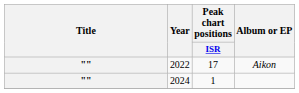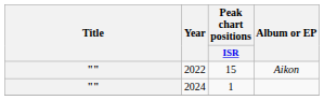 <table class="wikitable plainrowheaders" style="text-align:center;">
 <tr>
 <th rowspan="2" style="width:16em;">Title</th>
 <th rowspan="2" style="width:1em;">Year</th>
 <th colspan="1">Peak chart positions</th>
 <th rowspan="2">Album or EP</th>
 </tr>
 <tr>
 <th scope="col" style="width:2.5em;font-size:90%;"><a href='#'>ISR</a><br></th>
 </tr>
 <tr>
 <th scope="row">""<br></th>
 <td>2022</td>
-<td>17</td>
+<td>15</td>
 <td><em>Aikon</em></td>
 </tr>
 <tr>
 <th scope="row">""<br></th>
 <td>2024</td>
 <td>1</td>
 <td><em></em></td>
 </tr>
 <tr>
 </tr>
 </table>
